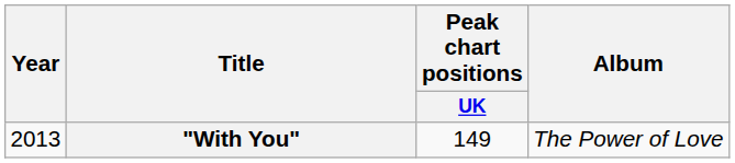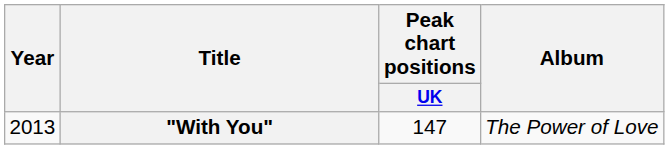 <table class="wikitable plainrowheaders" style="text-align:center;">
 <tr>
 <th scope="col" rowspan="2" style="width:1em;">Year</th>
 <th scope="col" rowspan="2" style="width:15em;">Title</th>
 <th scope="col" colspan="1">Peak chart positions</th>
 <th scope="col" rowspan="2">Album</th>
 </tr>
 <tr>
 <th scope="col" style="width:3em;font-size:85%;"><a href='#'>UK</a><br></th>
 </tr>
 <tr>
 <td>2013</td>
 <th scope="row">"With You"</th>
-<td>149</td>
+<td>147</td>
 <td><em>The Power of Love</em></td>
 </tr>
 </table>
